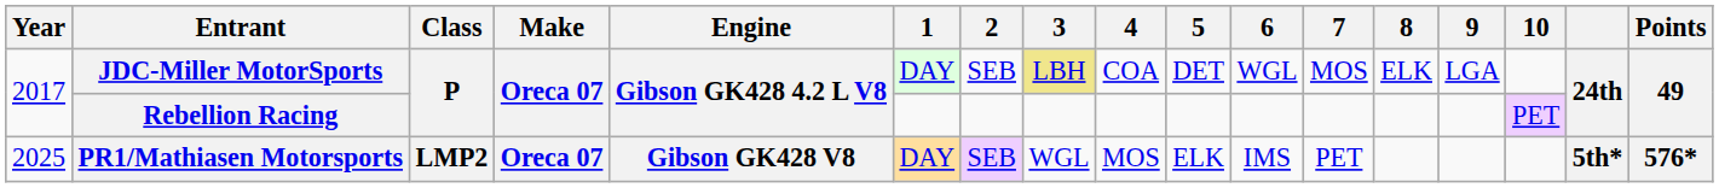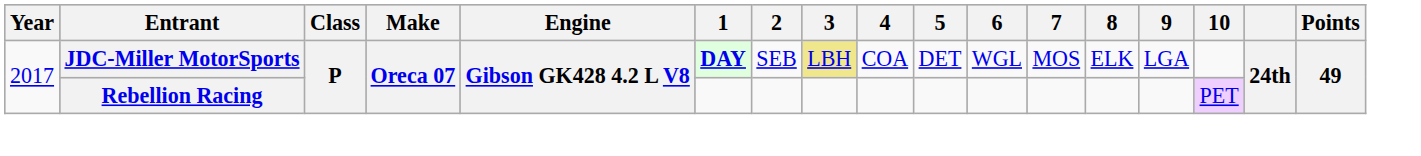 <table class="wikitable" style="text-align:center; font-size:85%">
 <tr>
 <th>Year</th>
 <th>Entrant</th>
 <th>Class</th>
 <th>Make</th>
 <th>Engine</th>
 <th>1</th>
 <th>2</th>
 <th>3</th>
 <th>4</th>
 <th>5</th>
 <th>6</th>
 <th>7</th>
 <th>8</th>
 <th>9</th>
 <th>10</th>
 <th></th>
 <th>Points</th>
 </tr>
 <tr>
 <td rowspan=2><a href='#'>2017</a></td>
 <th><a href='#'>JDC-Miller MotorSports</a></th>
 <th rowspan=2>P</th>
 <th rowspan=2><a href='#'>Oreca 07</a></th>
 <th rowspan=2><a href='#'>Gibson</a> GK428 4.2 L <a href='#'>V8</a></th>
-<td style="background:#dfffdf;"><a href='#'>DAY</a><br></td>
+<td style="background:#dfffdf;"><strong><a href='#'>DAY</a><br></strong></td>
 <td><a href='#'>SEB</a></td>
 <td style="background: khaki;"><a href='#'>LBH</a></td>
 <td><a href='#'>COA</a></td>
 <td><a href='#'>DET</a></td>
 <td><a href='#'>WGL</a></td>
 <td><a href='#'>MOS</a></td>
 <td><a href='#'>ELK</a></td>
 <td><a href='#'>LGA</a></td>
 <td></td>
 <th rowspan=2>24th</th>
 <th rowspan=2>49</th>
 </tr>
 <tr>
 <th><a href='#'>Rebellion Racing</a></th>
 <td></td>
 <td></td>
 <td></td>
 <td></td>
 <td></td>
 <td></td>
 <td></td>
 <td></td>
 <td></td>
 <td style="background:#EFCFFF;"><a href='#'>PET</a><br></td>
 </tr>
-<tr>
-<td><a href='#'>2025</a></td>
-<th><a href='#'>PR1/Mathiasen Motorsports</a></th>
-<th>LMP2</th>
-<th><a href='#'>Oreca 07</a></th>
-<th><a href='#'>Gibson</a> GK428 V8</th>
-<td style="background:#FFDF9F;"><a href='#'>DAY</a><br></td>
-<td style="background:#EFCFFF;"><a href='#'>SEB</a><br></td>
-<td style="background:#;"><a href='#'>WGL</a><br></td>
-<td style="background:#;"><a href='#'>MOS</a><br></td>
-<td style="background:#;"><a href='#'>ELK</a><br></td>
-<td style="background:#;"><a href='#'>IMS</a><br></td>
-<td style="background:#;"><a href='#'>PET</a><br></td>
-<td></td>
-<td></td>
-<td></td>
-<th>5th*</th>
-<th>576*</th>
-</tr>
 </table>
